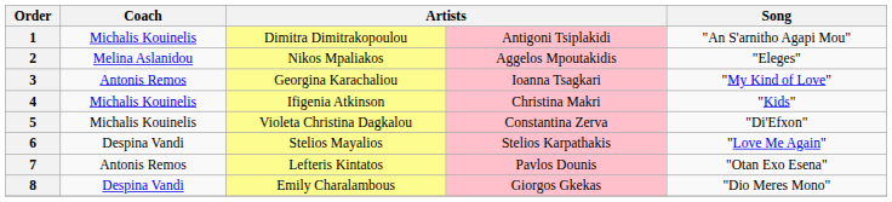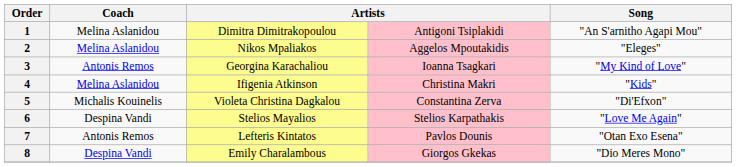 <table class="wikitable" style="text-align:center; line-height:17px; width:80%;">
 <tr>
 <th width="5%">Order</th>
 <th width="15%">Coach</th>
 <th colspan="2" width="40%">Artists</th>
 <th width="20%">Song</th>
 </tr>
 <tr>
 <th>1</th>
-<td><a href='#'>Michalis Kouinelis</a></td>
+<td>Melina Aslanidou</td>
 <td style="background:#fdfc8f; width:20%">Dimitra Dimitrakopoulou</td>
 <td style="background:pink; width:20%">Antigoni Tsiplakidi</td>
 <td>"An S'arnitho Agapi Mou"</td>
 </tr>
 <tr>
 <th>2</th>
 <td><a href='#'>Melina Aslanidou</a></td>
 <td style="background:#fdfc8f">Nikos Mpaliakos</td>
 <td style="background:pink">Aggelos Mpoutakidis</td>
 <td>"Eleges"</td>
 </tr>
 <tr>
 <th>3</th>
 <td><a href='#'>Antonis Remos</a></td>
 <td style="background:#fdfc8f">Georgina Karachaliou</td>
 <td style="background:pink">Ioanna Tsagkari</td>
 <td>"<a href='#'>My Kind of Love</a>"</td>
 </tr>
 <tr>
 <th>4</th>
-<td><a href='#'>Michalis Kouinelis</a></td>
+<td><a href='#'>Melina Aslanidou</a></td>
 <td style="background:#fdfc8f">Ifigenia Atkinson</td>
 <td style="background:pink">Christina Makri</td>
 <td>"<a href='#'>Kids</a>"</td>
 </tr>
 <tr>
 <th>5</th>
 <td>Michalis Kouinelis</td>
 <td style="background:#fdfc8f">Violeta Christina Dagkalou</td>
 <td style="background:pink">Constantina Zerva</td>
 <td>"Di'Efxon"</td>
 </tr>
 <tr>
 <th>6</th>
 <td>Despina Vandi</td>
 <td style="background:#fdfc8f">Stelios Mayalios</td>
 <td style="background:pink">Stelios Karpathakis</td>
 <td>"<a href='#'>Love Me Again</a>"</td>
 </tr>
 <tr>
 <th>7</th>
 <td>Antonis Remos</td>
 <td style="background:#fdfc8f">Lefteris Kintatos</td>
 <td style="background:pink">Pavlos Dounis</td>
 <td>"Otan Exo Esena"</td>
 </tr>
 <tr>
 <th>8</th>
 <td><a href='#'>Despina Vandi</a></td>
 <td style="background:#fdfc8f">Emily Charalambous</td>
 <td style="background:pink">Giorgos Gkekas</td>
 <td>"Dio Meres Mono"</td>
 </tr>
 <tr>
 </tr>
 </table>
